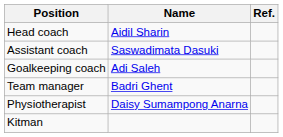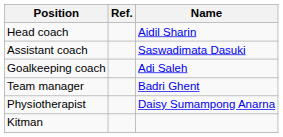 <table class="wikitable">
 <tr>
 <th>Position</th>
+<th>Ref.</th>
 <th>Name</th>
-<th>Ref.</th>
 </tr>
 <tr>
 <td>Head coach</td>
+<td></td>
 <td> <a href='#'>Aidil Sharin</a></td>
-<td></td>
 </tr>
 <tr>
 <td>Assistant coach</td>
+<td></td>
 <td> <a href='#'>Saswadimata Dasuki</a></td>
-<td></td>
 </tr>
 <tr>
 <td>Goalkeeping coach</td>
+<td></td>
 <td> <a href='#'>Adi Saleh</a></td>
-<td></td>
 </tr>
 <tr>
 <td>Team manager</td>
+<td></td>
 <td> <a href='#'>Badri Ghent</a></td>
-<td></td>
 </tr>
 <tr>
 <td>Physiotherapist</td>
+<td></td>
 <td> <a href='#'>Daisy Sumampong Anarna</a></td>
-<td></td>
 </tr>
 <tr>
 <td>Kitman</td>
 <td></td>
 <td></td>
 </tr>
 </table>
